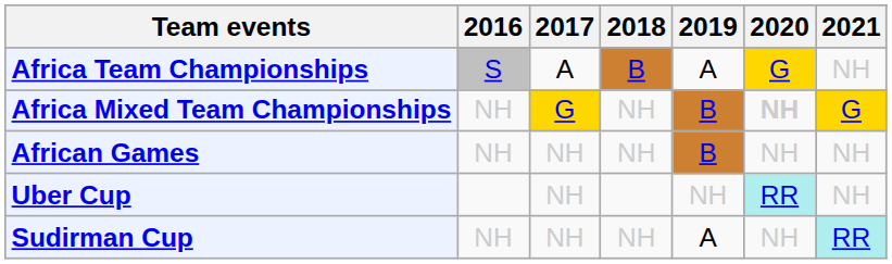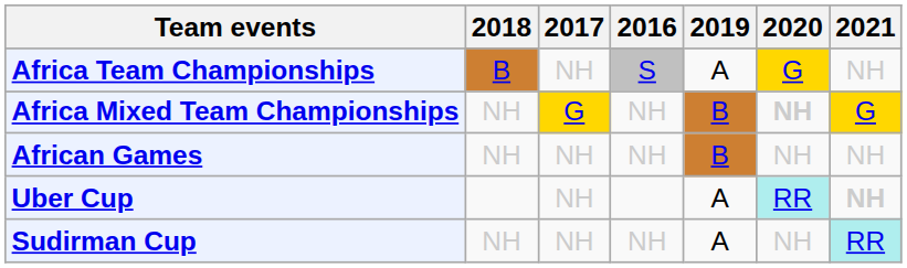 <table class="wikitable" style="font-size: 90%; text-align:center">
 <tr>
 <th>Team events</th>
+<th>2018</th>
+<th>2017</th>
 <th>2016</th>
-<th>2017</th>
-<th>2018</th>
 <th>2019</th>
 <th>2020</th>
 <th>2021</th>
 </tr>
 <tr>
 <td bgcolor="#ECF2FF"; align="left"><strong><a href='#'>Africa Team Championships</a></strong></td>
+<td bgcolor=CD7F32><a href='#'>B</a></td>
+<td style=color:#ccc>NH</td>
 <td bgcolor=silver><a href='#'>S</a></td>
-<td>A</td>
-<td bgcolor=CD7F32><a href='#'>B</a></td>
 <td>A</td>
 <td bgcolor=gold><a href='#'>G</a></td>
 <td style=color:#ccc>NH</td>
 </tr>
 <tr>
 <td bgcolor="#ECF2FF"; align="left"><strong><a href='#'>Africa Mixed Team Championships</a></strong></td>
 <td style=color:#ccc>NH</td>
 <td bgcolor=gold><a href='#'>G</a></td>
 <td style=color:#ccc>NH</td>
 <td bgcolor=CD7F32><a href='#'>B</a></td>
 <td style=color:#ccc><strong>NH</strong></td>
 <td bgcolor=gold><a href='#'>G</a></td>
 </tr>
 <tr>
 <td bgcolor="#ECF2FF"; align="left"><strong><a href='#'>African Games</a></strong></td>
 <td style=color:#ccc>NH</td>
 <td style=color:#ccc>NH</td>
 <td style=color:#ccc>NH</td>
 <td bgcolor=CD7F32><a href='#'>B</a></td>
 <td style=color:#ccc>NH</td>
 <td style=color:#ccc>NH</td>
 </tr>
 <tr>
 <td bgcolor="#ECF2FF"; align="left"><strong><a href='#'>Uber Cup</a></strong></td>
 <td></td>
 <td style=color:#ccc>NH</td>
 <td></td>
-<td style=color:#ccc>NH</td>
+<td>A</td>
 <td bgcolor=AFEEEE><a href='#'>RR</a></td>
-<td style=color:#ccc>NH</td>
+<td style=color:#ccc><strong>NH</strong></td>
 </tr>
 <tr>
 <td bgcolor="#ECF2FF"; align="left"><strong><a href='#'>Sudirman Cup</a></strong></td>
 <td style=color:#ccc>NH</td>
 <td style=color:#ccc>NH</td>
 <td style=color:#ccc>NH</td>
 <td>A</td>
 <td style=color:#ccc>NH</td>
 <td bgcolor=AFEEEE><a href='#'>RR</a></td>
 </tr>
 </table>
